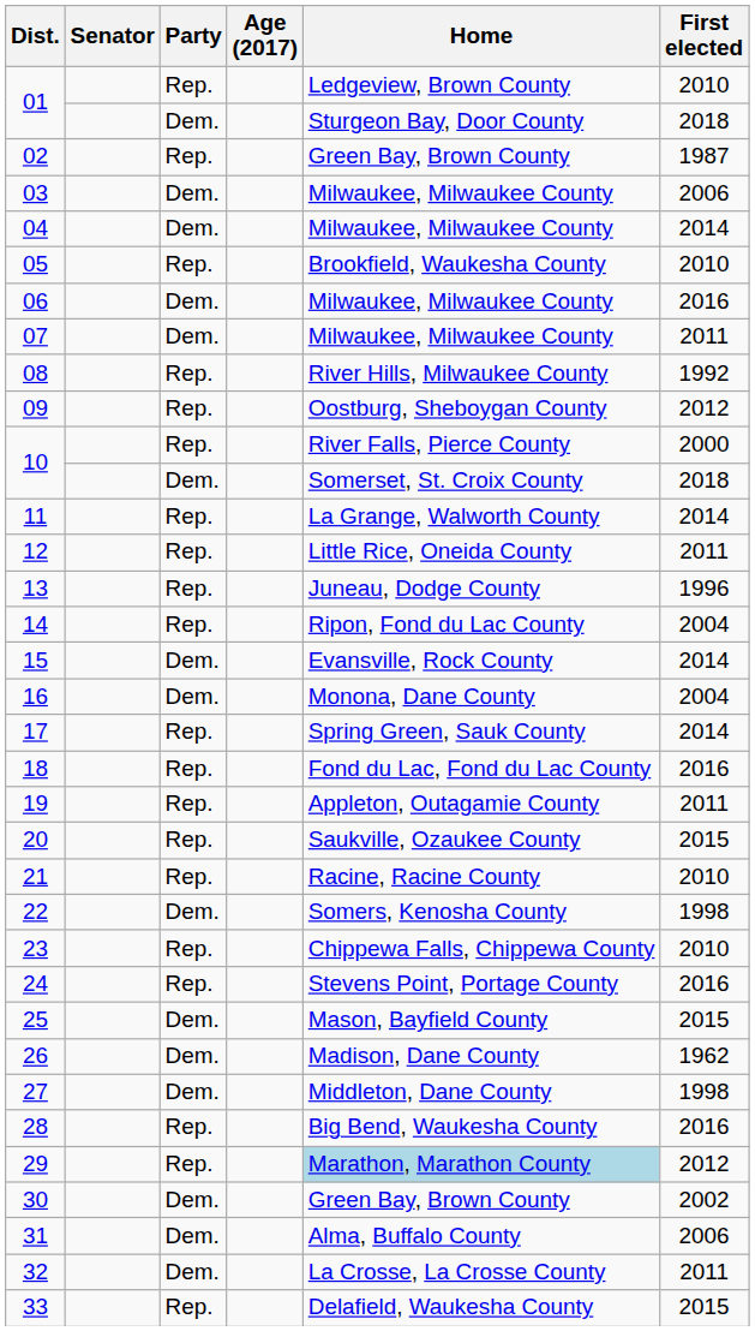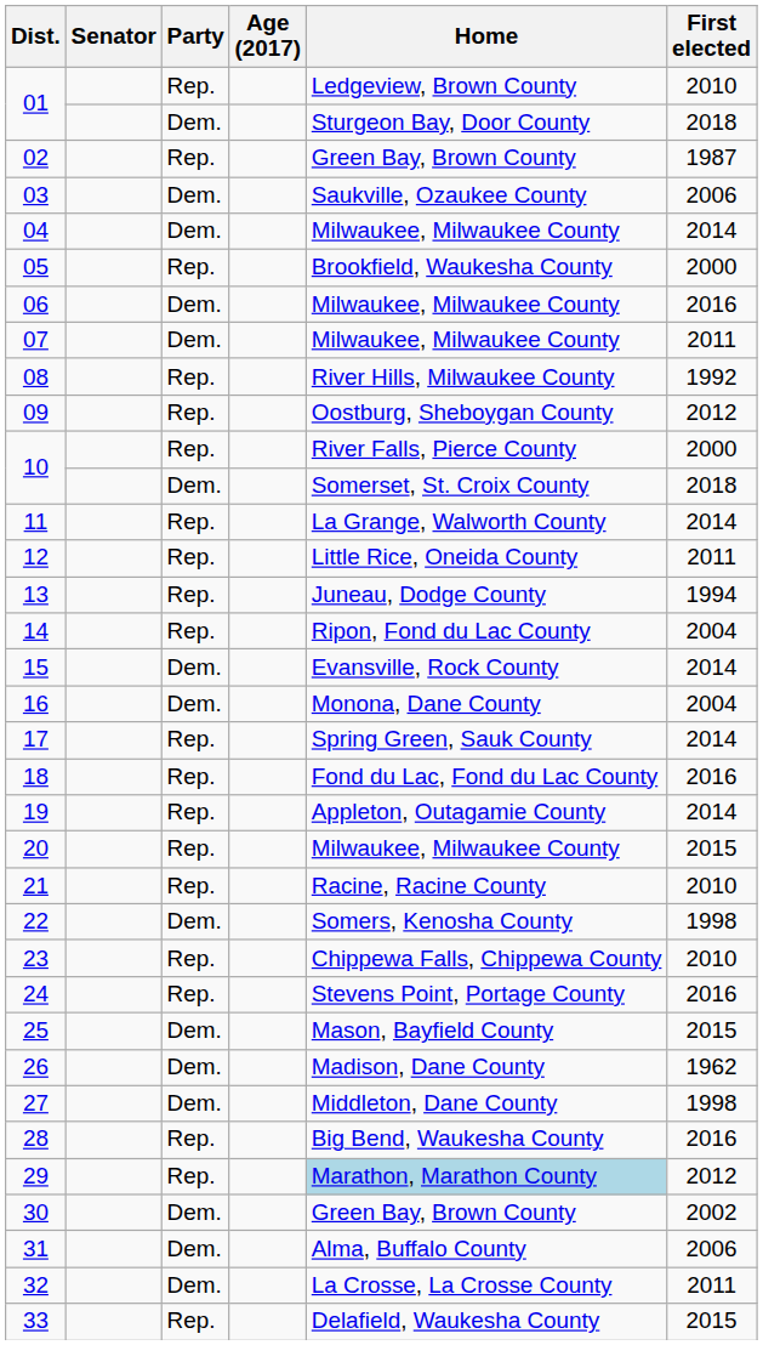 <table class="wikitable sortable">
 <tr>
 <th>Dist.</th>
 <th>Senator</th>
 <th>Party</th>
 <th>Age<br>(2017)</th>
 <th>Home</th>
 <th>First<br>elected</th>
 </tr>
 <tr>
 <td rowspan="2" align="center"><a href='#'>01</a></td>
 <td> </td>
 <td>Rep.</td>
 <td align="center"></td>
 <td><a href='#'>Ledgeview</a>, <a href='#'>Brown County</a></td>
 <td align="center">2010</td>
 </tr>
 <tr>
 <td> </td>
 <td>Dem.</td>
 <td align="center"></td>
 <td><a href='#'>Sturgeon Bay</a>, <a href='#'>Door County</a></td>
 <td align="center">2018</td>
 </tr>
 <tr>
 <td align="center"><a href='#'>02</a></td>
 <td></td>
 <td>Rep.</td>
 <td align="center"></td>
 <td><a href='#'>Green Bay</a>, <a href='#'>Brown County</a></td>
 <td align="center">1987</td>
 </tr>
 <tr>
 <td align="center"><a href='#'>03</a></td>
 <td></td>
 <td>Dem.</td>
 <td align="center"></td>
-<td><a href='#'>Milwaukee</a>, <a href='#'>Milwaukee County</a></td>
+<td><a href='#'>Saukville</a>, <a href='#'>Ozaukee County</a></td>
 <td align="center">2006</td>
 </tr>
 <tr>
 <td align="center"><a href='#'>04</a></td>
 <td></td>
 <td>Dem.</td>
 <td align="center"></td>
 <td><a href='#'>Milwaukee</a>, <a href='#'>Milwaukee County</a></td>
 <td align="center">2014</td>
 </tr>
 <tr>
 <td align="center"><a href='#'>05</a></td>
 <td></td>
 <td>Rep.</td>
 <td align="center"></td>
 <td><a href='#'>Brookfield</a>, <a href='#'>Waukesha County</a></td>
-<td align="center">2010</td>
+<td align="center">2000</td>
 </tr>
 <tr>
 <td align="center"><a href='#'>06</a></td>
 <td></td>
 <td>Dem.</td>
 <td align="center"></td>
 <td><a href='#'>Milwaukee</a>, <a href='#'>Milwaukee County</a></td>
 <td align="center">2016</td>
 </tr>
 <tr>
 <td align="center"><a href='#'>07</a></td>
 <td></td>
 <td>Dem.</td>
 <td align="center"></td>
 <td><a href='#'>Milwaukee</a>, <a href='#'>Milwaukee County</a></td>
 <td align="center">2011</td>
 </tr>
 <tr>
 <td align="center"><a href='#'>08</a></td>
 <td></td>
 <td>Rep.</td>
 <td align="center"></td>
 <td><a href='#'>River Hills</a>, <a href='#'>Milwaukee County</a></td>
 <td align="center">1992</td>
 </tr>
 <tr>
 <td align="center"><a href='#'>09</a></td>
 <td></td>
 <td>Rep.</td>
 <td align="center"></td>
 <td><a href='#'>Oostburg</a>, <a href='#'>Sheboygan County</a></td>
 <td align="center">2012</td>
 </tr>
 <tr>
 <td rowspan="2" align="center"><a href='#'>10</a></td>
 <td> </td>
 <td>Rep.</td>
 <td align="center"></td>
 <td><a href='#'>River Falls</a>, <a href='#'>Pierce County</a></td>
 <td align="center">2000</td>
 </tr>
 <tr>
 <td> </td>
 <td>Dem.</td>
 <td align="center"></td>
 <td><a href='#'>Somerset</a>, <a href='#'>St. Croix County</a></td>
 <td align="center">2018</td>
 </tr>
 <tr>
 <td align="center"><a href='#'>11</a></td>
 <td></td>
 <td>Rep.</td>
 <td align="center"></td>
 <td><a href='#'>La Grange</a>, <a href='#'>Walworth County</a></td>
 <td align="center">2014</td>
 </tr>
 <tr>
 <td align="center"><a href='#'>12</a></td>
 <td></td>
 <td>Rep.</td>
 <td align="center"></td>
 <td><a href='#'>Little Rice</a>, <a href='#'>Oneida County</a></td>
 <td align="center">2011</td>
 </tr>
 <tr>
 <td align="center"><a href='#'>13</a></td>
 <td></td>
 <td>Rep.</td>
 <td align="center"></td>
 <td><a href='#'>Juneau</a>, <a href='#'>Dodge County</a></td>
-<td align="center">1996</td>
+<td align="center">1994</td>
 </tr>
 <tr>
 <td align="center"><a href='#'>14</a></td>
 <td></td>
 <td>Rep.</td>
 <td align="center"></td>
 <td><a href='#'>Ripon</a>, <a href='#'>Fond du Lac County</a></td>
 <td align="center">2004</td>
 </tr>
 <tr>
 <td align="center"><a href='#'>15</a></td>
 <td></td>
 <td>Dem.</td>
 <td align="center"></td>
 <td><a href='#'>Evansville</a>, <a href='#'>Rock County</a></td>
 <td align="center">2014</td>
 </tr>
 <tr>
 <td align="center"><a href='#'>16</a></td>
 <td></td>
 <td>Dem.</td>
 <td align="center"></td>
 <td><a href='#'>Monona</a>, <a href='#'>Dane County</a></td>
 <td align="center">2004</td>
 </tr>
 <tr>
 <td align="center"><a href='#'>17</a></td>
 <td></td>
 <td>Rep.</td>
 <td align="center"></td>
 <td><a href='#'>Spring Green</a>, <a href='#'>Sauk County</a></td>
 <td align="center">2014</td>
 </tr>
 <tr>
 <td align="center"><a href='#'>18</a></td>
 <td></td>
 <td>Rep.</td>
 <td align="center"></td>
 <td><a href='#'>Fond du Lac</a>, <a href='#'>Fond du Lac County</a></td>
 <td align="center">2016</td>
 </tr>
 <tr>
 <td align="center"><a href='#'>19</a></td>
 <td></td>
 <td>Rep.</td>
 <td align="center"></td>
 <td><a href='#'>Appleton</a>, <a href='#'>Outagamie County</a></td>
-<td align="center">2011</td>
+<td align="center">2014</td>
 </tr>
 <tr>
 <td align="center"><a href='#'>20</a></td>
 <td></td>
 <td>Rep.</td>
 <td align="center"></td>
-<td><a href='#'>Saukville</a>, <a href='#'>Ozaukee County</a></td>
+<td><a href='#'>Milwaukee</a>, <a href='#'>Milwaukee County</a></td>
 <td align="center">2015</td>
 </tr>
 <tr>
 <td align="center"><a href='#'>21</a></td>
 <td></td>
 <td>Rep.</td>
 <td align="center"></td>
 <td><a href='#'>Racine</a>, <a href='#'>Racine County</a></td>
 <td align="center">2010</td>
 </tr>
 <tr>
 <td align="center"><a href='#'>22</a></td>
 <td></td>
 <td>Dem.</td>
 <td align="center"></td>
 <td><a href='#'>Somers</a>, <a href='#'>Kenosha County</a></td>
 <td align="center">1998</td>
 </tr>
 <tr>
 <td align="center"><a href='#'>23</a></td>
 <td></td>
 <td>Rep.</td>
 <td align="center"></td>
 <td><a href='#'>Chippewa Falls</a>, <a href='#'>Chippewa County</a></td>
 <td align="center">2010</td>
 </tr>
 <tr>
 <td align="center"><a href='#'>24</a></td>
 <td></td>
 <td>Rep.</td>
 <td align="center"></td>
 <td><a href='#'>Stevens Point</a>, <a href='#'>Portage County</a></td>
 <td align="center">2016</td>
 </tr>
 <tr>
 <td align="center"><a href='#'>25</a></td>
 <td></td>
 <td>Dem.</td>
 <td align="center"></td>
 <td><a href='#'>Mason</a>, <a href='#'>Bayfield County</a></td>
 <td align="center">2015</td>
 </tr>
 <tr>
 <td align="center"><a href='#'>26</a></td>
 <td></td>
 <td>Dem.</td>
 <td align="center"></td>
 <td><a href='#'>Madison</a>, <a href='#'>Dane County</a></td>
 <td align="center">1962</td>
 </tr>
 <tr>
 <td align="center"><a href='#'>27</a></td>
 <td></td>
 <td>Dem.</td>
 <td align="center"></td>
 <td><a href='#'>Middleton</a>, <a href='#'>Dane County</a></td>
 <td align="center">1998</td>
 </tr>
 <tr>
 <td align="center"><a href='#'>28</a></td>
 <td></td>
 <td>Rep.</td>
 <td align="center"></td>
 <td><a href='#'>Big Bend</a>, <a href='#'>Waukesha County</a></td>
 <td align="center">2016</td>
 </tr>
 <tr>
 <td align="center"><a href='#'>29</a></td>
 <td></td>
 <td>Rep.</td>
 <td align="center"></td>
 <td style="background: lightblue;"><a href='#'>Marathon</a>, <a href='#'>Marathon County</a></td>
 <td align="center">2012</td>
 </tr>
 <tr>
 <td align="center"><a href='#'>30</a></td>
 <td></td>
 <td>Dem.</td>
 <td align="center"></td>
 <td><a href='#'>Green Bay</a>, <a href='#'>Brown County</a></td>
 <td align="center">2002</td>
 </tr>
 <tr>
 <td align="center"><a href='#'>31</a></td>
 <td></td>
 <td>Dem.</td>
 <td align="center"></td>
 <td><a href='#'>Alma</a>, <a href='#'>Buffalo County</a></td>
 <td align="center">2006</td>
 </tr>
 <tr>
 <td align="center"><a href='#'>32</a></td>
 <td></td>
 <td>Dem.</td>
 <td align="center"></td>
 <td><a href='#'>La Crosse</a>, <a href='#'>La Crosse County</a></td>
 <td align="center">2011</td>
 </tr>
 <tr>
 <td align="center"><a href='#'>33</a></td>
 <td></td>
 <td>Rep.</td>
 <td align="center"></td>
 <td><a href='#'>Delafield</a>, <a href='#'>Waukesha County</a></td>
 <td align="center">2015</td>
 </tr>
 </table>
